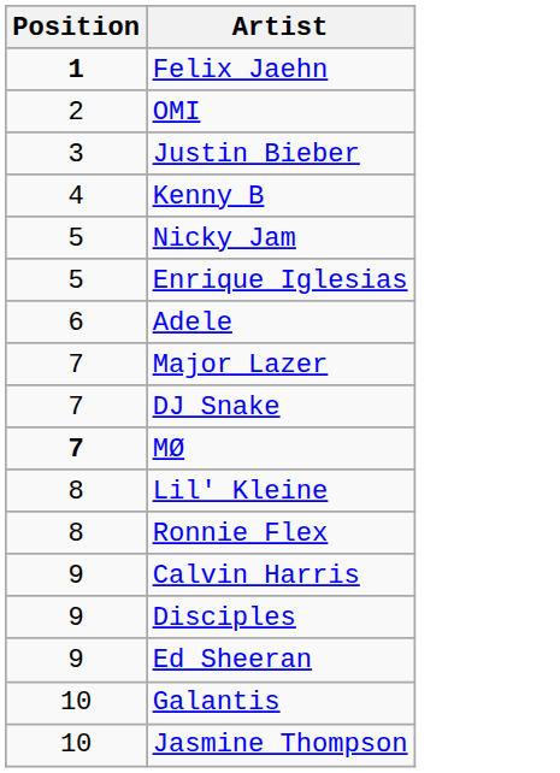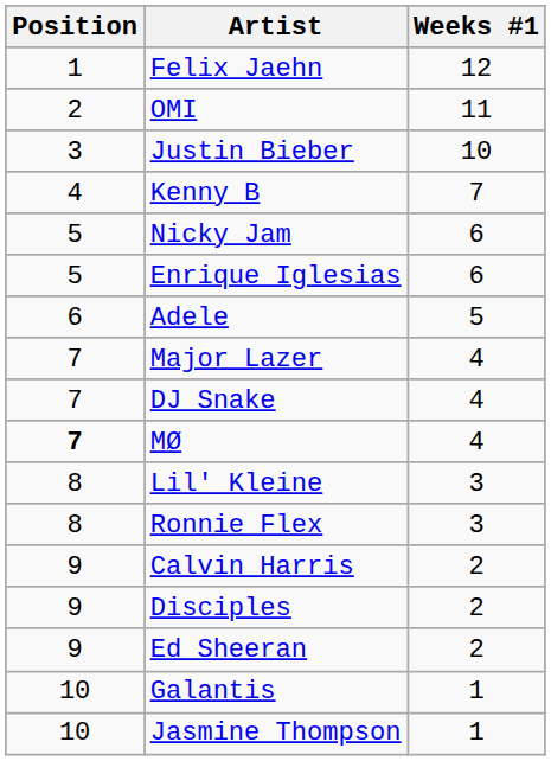 <table class="wikitable sortable" style="font-size:97%;">
 <tr>
 <th>Position</th>
 <th>Artist</th>
+<th>Weeks #1</th>
 </tr>
 <tr>
-<td align="center"><strong>1</strong></td>
+<td align="center">1</td>
 <td><a href='#'>Felix Jaehn</a></td>
+<td align="center">12</td>
 </tr>
 <tr>
 <td align="center">2</td>
 <td><a href='#'>OMI</a></td>
+<td align="center">11</td>
 </tr>
 <tr>
 <td align="center">3</td>
 <td><a href='#'>Justin Bieber</a></td>
+<td align="center">10</td>
 </tr>
 <tr>
 <td align="center">4</td>
 <td><a href='#'>Kenny B</a></td>
+<td align="center">7</td>
 </tr>
 <tr>
 <td align="center">5</td>
 <td><a href='#'>Nicky Jam</a></td>
+<td align="center">6</td>
 </tr>
 <tr>
 <td align="center">5</td>
 <td><a href='#'>Enrique Iglesias</a></td>
+<td align="center">6</td>
 </tr>
 <tr>
 <td align="center">6</td>
 <td><a href='#'>Adele</a></td>
+<td align="center">5</td>
 </tr>
 <tr>
 <td align="center">7</td>
 <td><a href='#'>Major Lazer</a></td>
+<td align="center">4</td>
 </tr>
 <tr>
 <td align="center">7</td>
 <td><a href='#'>DJ Snake</a></td>
+<td align="center">4</td>
 </tr>
 <tr>
 <td align="center"><strong>7</strong></td>
 <td><a href='#'>MØ</a></td>
+<td align="center">4</td>
 </tr>
 <tr>
 <td align="center">8</td>
 <td><a href='#'>Lil' Kleine</a></td>
+<td align="center">3</td>
 </tr>
 <tr>
 <td align="center">8</td>
 <td><a href='#'>Ronnie Flex</a></td>
+<td align="center">3</td>
 </tr>
 <tr>
 <td align="center">9</td>
 <td><a href='#'>Calvin Harris</a></td>
+<td align="center">2</td>
 </tr>
 <tr>
 <td align="center">9</td>
 <td><a href='#'>Disciples</a></td>
+<td align="center">2</td>
 </tr>
 <tr>
 <td align="center">9</td>
 <td><a href='#'>Ed Sheeran</a></td>
+<td align="center">2</td>
 </tr>
 <tr>
 <td align="center">10</td>
 <td><a href='#'>Galantis</a></td>
+<td align="center">1</td>
 </tr>
 <tr>
 <td align="center">10</td>
 <td><a href='#'>Jasmine Thompson</a></td>
+<td align="center">1</td>
 </tr>
 </table>
